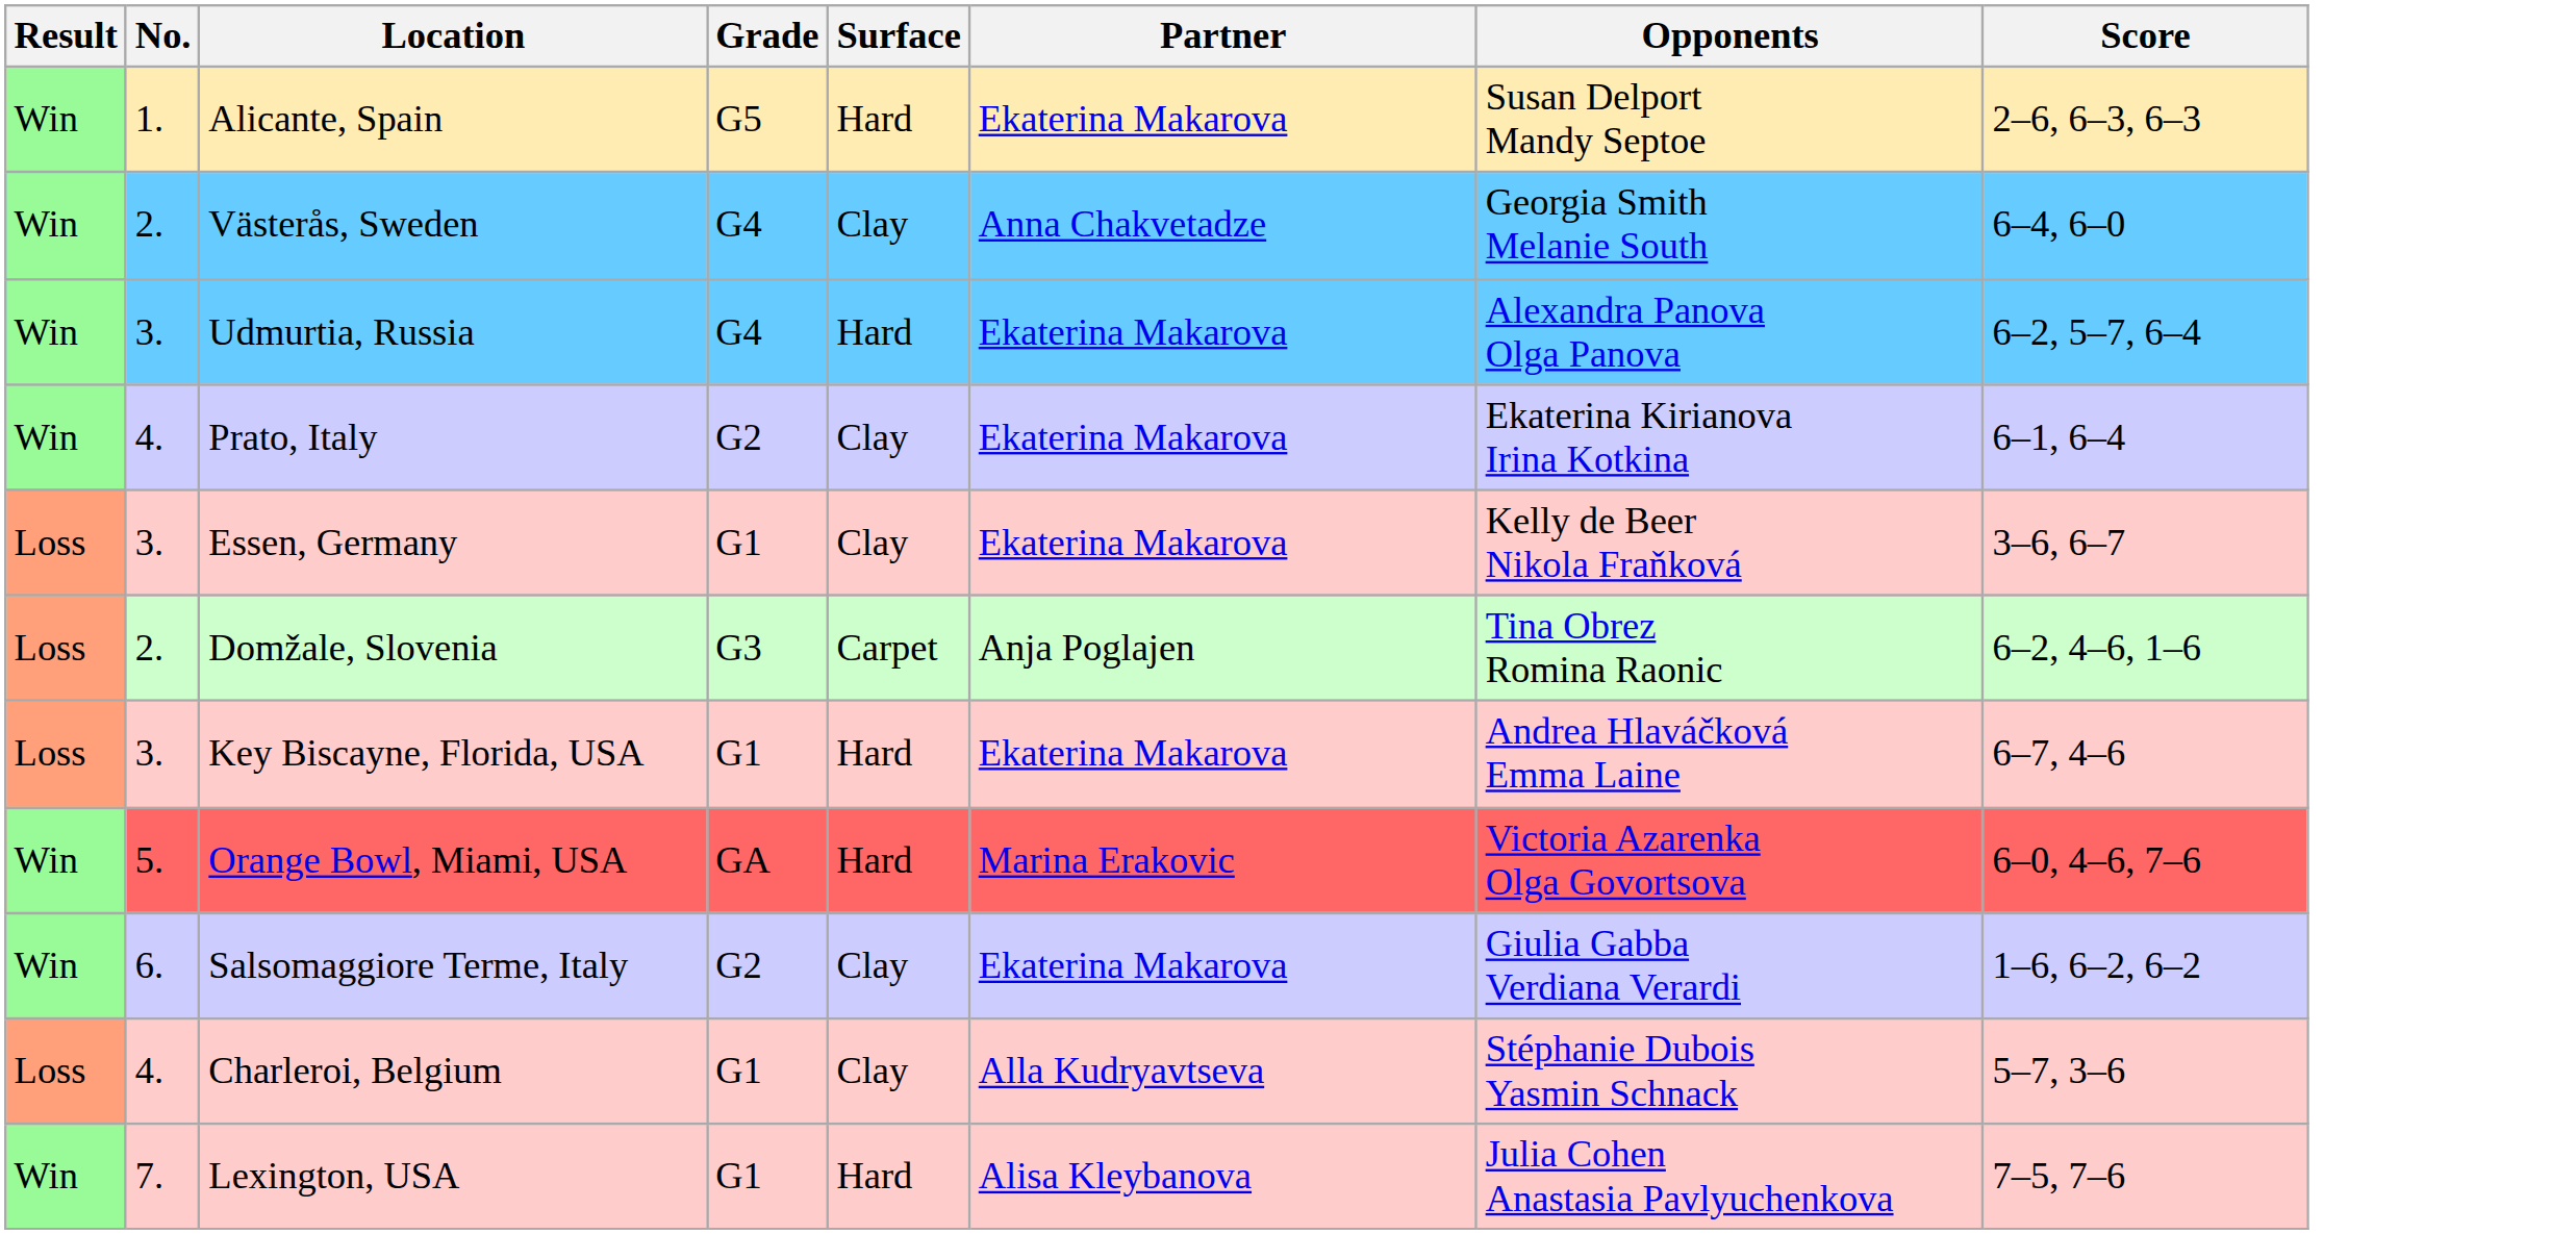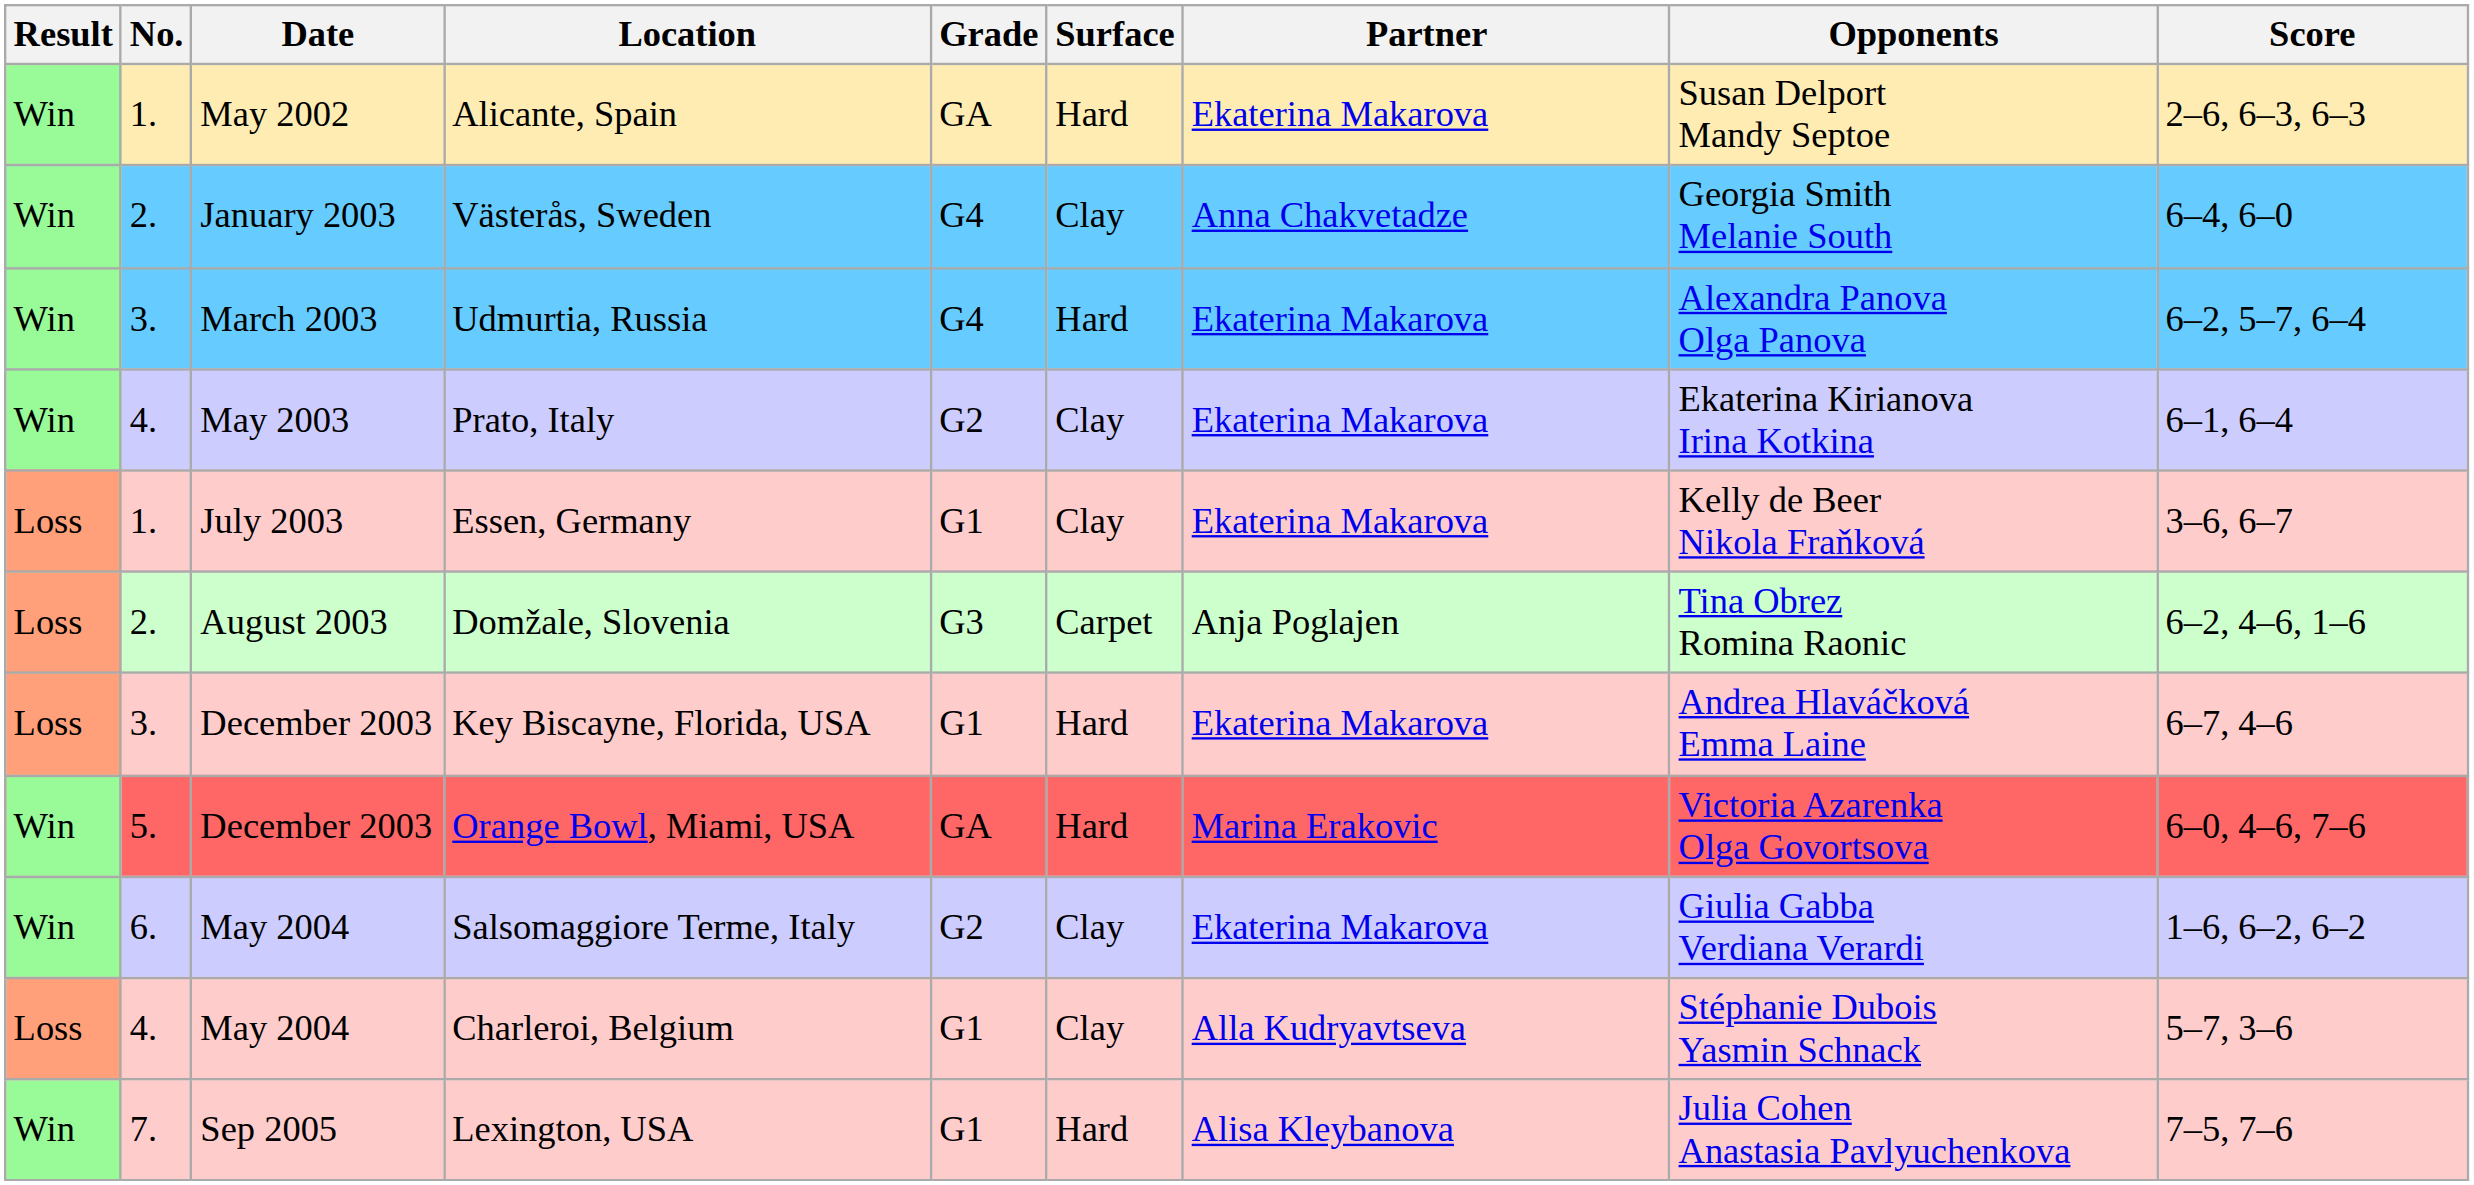 <table class="sortable wikitable" style=font-size:97%>
 <tr>
 <th>Result</th>
 <th>No.</th>
+<th style="width:100px">Date</th>
 <th style="width:200px">Location</th>
 <th>Grade</th>
 <th>Surface</th>
 <th style="width:200px">Partner</th>
 <th style="width:200px">Opponents</th>
 <th style="width:125px">Score</th>
 </tr>
 <tr bgcolor=#ffecb2>
 <td style="background:#98fb98;">Win</td>
 <td>1.</td>
+<td>May 2002</td>
 <td>Alicante, Spain</td>
-<td>G5</td>
+<td>GA</td>
 <td>Hard</td>
 <td> <a href='#'>Ekaterina Makarova</a></td>
 <td> Susan Delport <br>  Mandy Septoe</td>
 <td>2–6, 6–3, 6–3</td>
 </tr>
 <tr bgcolor=#66CCFF>
 <td style="background:#98fb98;">Win</td>
 <td>2.</td>
+<td>January 2003</td>
 <td>Västerås, Sweden</td>
 <td>G4</td>
 <td>Clay</td>
 <td> <a href='#'>Anna Chakvetadze</a></td>
 <td> Georgia Smith <br>  <a href='#'>Melanie South</a></td>
 <td>6–4, 6–0</td>
 </tr>
 <tr bgcolor=#66CCFF>
 <td style="background:#98fb98;">Win</td>
 <td>3.</td>
+<td>March 2003</td>
 <td>Udmurtia, Russia</td>
 <td>G4</td>
 <td>Hard</td>
 <td> <a href='#'>Ekaterina Makarova</a></td>
 <td> <a href='#'>Alexandra Panova</a> <br>  <a href='#'>Olga Panova</a></td>
 <td>6–2, 5–7, 6–4</td>
 </tr>
 <tr bgcolor=#ccccff>
 <td style="background:#98fb98;">Win</td>
 <td>4.</td>
+<td>May 2003</td>
 <td>Prato, Italy</td>
 <td>G2</td>
 <td>Clay</td>
 <td> <a href='#'>Ekaterina Makarova</a></td>
 <td> Ekaterina Kirianova <br>  <a href='#'>Irina Kotkina</a></td>
 <td>6–1, 6–4</td>
 </tr>
 <tr bgcolor=#ffcccc>
 <td style="background:#ffa07a;">Loss</td>
-<td>3.</td>
+<td>1.</td>
+<td>July 2003</td>
 <td>Essen, Germany</td>
 <td>G1</td>
 <td>Clay</td>
 <td> <a href='#'>Ekaterina Makarova</a></td>
 <td> Kelly de Beer <br>  <a href='#'>Nikola Fraňková</a></td>
 <td>3–6, 6–7</td>
 </tr>
 <tr bgcolor=#CCFFCC>
 <td style="background:#ffa07a;">Loss</td>
 <td>2.</td>
+<td>August 2003</td>
 <td>Domžale, Slovenia</td>
 <td>G3</td>
 <td>Carpet</td>
 <td> Anja Poglajen</td>
 <td> <a href='#'>Tina Obrez</a> <br>  Romina Raonic</td>
 <td>6–2, 4–6, 1–6</td>
 </tr>
 <tr bgcolor=#ffcccc>
 <td style="background:#ffa07a;">Loss</td>
 <td>3.</td>
+<td>December 2003</td>
 <td>Key Biscayne, Florida, USA</td>
 <td>G1</td>
 <td>Hard</td>
 <td> <a href='#'>Ekaterina Makarova</a></td>
 <td> <a href='#'>Andrea Hlaváčková</a> <br>  <a href='#'>Emma Laine</a></td>
 <td>6–7, 4–6</td>
 </tr>
 <tr bgcolor=#FF6666>
 <td style="background:#98fb98;">Win</td>
 <td>5.</td>
+<td>December 2003</td>
 <td><a href='#'>Orange Bowl</a>, Miami, USA</td>
 <td>GA</td>
 <td>Hard</td>
 <td> <a href='#'>Marina Erakovic</a></td>
 <td> <a href='#'>Victoria Azarenka</a> <br>  <a href='#'>Olga Govortsova</a></td>
 <td>6–0, 4–6, 7–6</td>
 </tr>
 <tr bgcolor=#ccccff>
 <td style="background:#98fb98;">Win</td>
 <td>6.</td>
+<td>May 2004</td>
 <td>Salsomaggiore Terme, Italy</td>
 <td>G2</td>
 <td>Clay</td>
 <td> <a href='#'>Ekaterina Makarova</a></td>
 <td> <a href='#'>Giulia Gabba</a> <br>  <a href='#'>Verdiana Verardi</a></td>
 <td>1–6, 6–2, 6–2</td>
 </tr>
 <tr bgcolor=#ffcccc>
 <td style="background:#ffa07a;">Loss</td>
 <td>4.</td>
+<td>May 2004</td>
 <td>Charleroi, Belgium</td>
 <td>G1</td>
 <td>Clay</td>
 <td> <a href='#'>Alla Kudryavtseva</a></td>
 <td> <a href='#'>Stéphanie Dubois</a> <br>  <a href='#'>Yasmin Schnack</a></td>
 <td>5–7, 3–6</td>
 </tr>
 <tr bgcolor=#ffcccc>
 <td style="background:#98fb98;">Win</td>
 <td>7.</td>
+<td>Sep 2005</td>
 <td>Lexington, USA</td>
 <td>G1</td>
 <td>Hard</td>
 <td> <a href='#'>Alisa Kleybanova</a></td>
 <td> <a href='#'>Julia Cohen</a> <br>  <a href='#'>Anastasia Pavlyuchenkova</a></td>
 <td>7–5, 7–6</td>
 </tr>
 </table>
